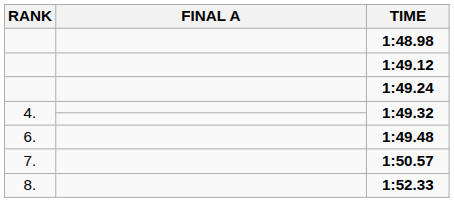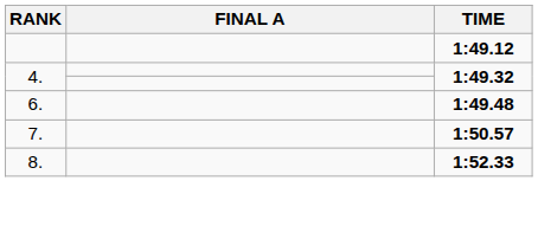 <table class="wikitable">
 <tr>
 <th>RANK</th>
 <th style="width: 20em">FINAL A</th>
 <th style="width: 5em">TIME</th>
 </tr>
 <tr>
 <td align="center"></td>
 <td></td>
-<td align="center"><strong>1:48.98</strong></td>
-</tr>
-<tr>
-<td align="center"></td>
-<td></td>
 <td align="center"><strong>1:49.12</strong></td>
-</tr>
-<tr>
-<td align="center"></td>
-<td></td>
-<td align="center"><strong>1:49.24</strong></td>
 </tr>
 <tr>
 <td rowspan=2 align="center">4.</td>
 <td></td>
 <td rowspan=2 align="center"><strong>1:49.32</strong></td>
 </tr>
 <tr>
 <td></td>
 </tr>
 <tr>
 <td align="center">6.</td>
 <td></td>
 <td align="center"><strong>1:49.48</strong></td>
 </tr>
 <tr>
 <td align="center">7.</td>
 <td></td>
 <td align="center"><strong>1:50.57</strong></td>
 </tr>
 <tr>
 <td align="center">8.</td>
 <td></td>
 <td align="center"><strong>1:52.33</strong></td>
 </tr>
 </table>
